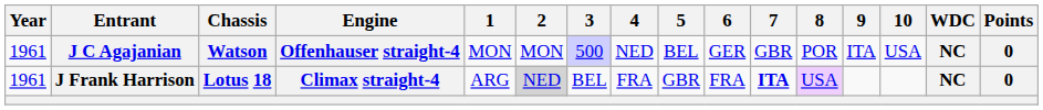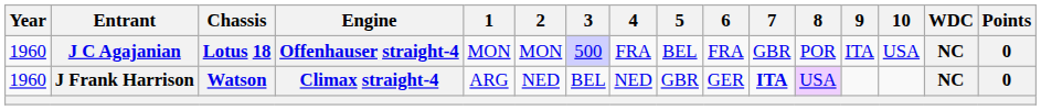 <table class="wikitable" style="text-align:center; font-size:90%">
 <tr>
 <th>Year</th>
 <th>Entrant</th>
 <th>Chassis</th>
 <th>Engine</th>
 <th>1</th>
 <th>2</th>
 <th>3</th>
 <th>4</th>
 <th>5</th>
 <th>6</th>
 <th>7</th>
 <th>8</th>
 <th>9</th>
 <th>10</th>
 <th>WDC</th>
 <th>Points</th>
 </tr>
 <tr>
-<td><a href='#'>1961</a></td>
+<td><a href='#'>1960</a></td>
 <th><a href='#'>J C Agajanian</a></th>
-<th><a href='#'>Watson</a></th>
+<th><a href='#'>Lotus</a> <a href='#'>18</a></th>
 <th><a href='#'>Offenhauser</a> <a href='#'>straight-4</a></th>
 <td><a href='#'>MON</a><br></td>
 <td><a href='#'>MON</a><br></td>
 <td style="background:#CFCFFF;"><a href='#'>500</a><br></td>
-<td><a href='#'>NED</a><br></td>
+<td><a href='#'>FRA</a><br></td>
 <td><a href='#'>BEL</a><br></td>
-<td><a href='#'>GER</a><br></td>
+<td><a href='#'>FRA</a><br></td>
 <td><a href='#'>GBR</a><br></td>
 <td><a href='#'>POR</a><br></td>
 <td><a href='#'>ITA</a><br></td>
 <td><a href='#'>USA</a><br></td>
 <th>NC</th>
 <th>0</th>
 </tr>
 <tr>
-<td><a href='#'>1961</a></td>
+<td><a href='#'>1960</a></td>
 <th>J Frank Harrison</th>
-<th><a href='#'>Lotus</a> <a href='#'>18</a></th>
+<th><a href='#'>Watson</a></th>
 <th><a href='#'>Climax</a> <a href='#'>straight-4</a></th>
 <td><a href='#'>ARG</a><br></td>
-<td style="background: lightgrey;"><a href='#'>NED</a><br></td>
+<td><a href='#'>NED</a><br></td>
 <td><a href='#'>BEL</a><br></td>
-<td><a href='#'>FRA</a><br></td>
+<td><a href='#'>NED</a><br></td>
 <td><a href='#'>GBR</a><br></td>
-<td><a href='#'>FRA</a><br></td>
+<td><a href='#'>GER</a><br></td>
 <td><strong><a href='#'>ITA</a><br></strong></td>
 <td style="background:#EFCFFF;"><a href='#'>USA</a><br></td>
 <td></td>
 <td></td>
 <th>NC</th>
 <th>0</th>
 </tr>
 <tr>
 <th colspan="16"></th>
 </tr>
 </table>
